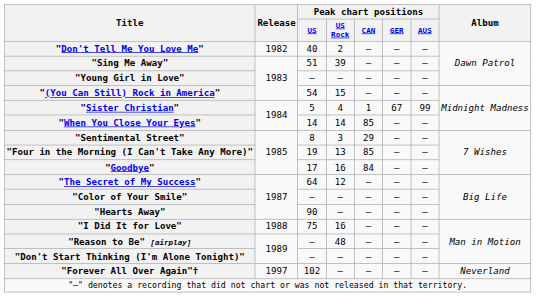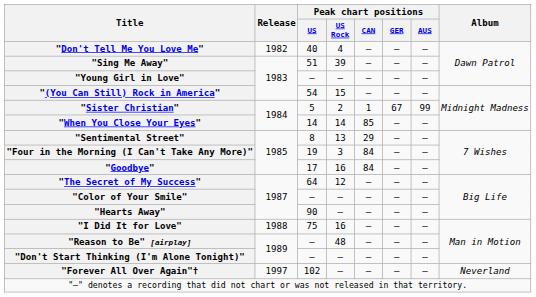 <table class="wikitable plainrowheaders" style="text-align:center;">
 <tr>
 <th rowspan="2">Title</th>
 <th rowspan="2">Release</th>
 <th colspan="5">Peak chart positions</th>
 <th rowspan="2">Album</th>
 </tr>
 <tr style="font-size:smaller;">
 <th width="35"><a href='#'>US</a><br></th>
 <th width="35"><a href='#'>US<br>Rock</a><br></th>
 <th width="35"><a href='#'>CAN</a><br></th>
 <th width="35"><a href='#'>GER</a><br></th>
 <th width="35"><a href='#'>AUS</a></th>
 </tr>
 <tr>
 <th scope="row">"<a href='#'>Don't Tell Me You Love Me</a>"</th>
 <td rowspan=1>1982</td>
 <td align=center>40</td>
-<td align=center>2</td>
+<td align=center>4</td>
 <td align=center>—</td>
 <td align=center>—</td>
 <td align=center>—</td>
 <td rowspan=3><em>Dawn Patrol</em></td>
 </tr>
 <tr>
 <th scope="row">"Sing Me Away"</th>
 <td rowspan=3>1983</td>
 <td align=center>51</td>
 <td align=center>39</td>
 <td align=center>—</td>
 <td align=center>—</td>
 <td align=center>—</td>
 </tr>
 <tr>
 <th scope="row">"Young Girl in Love"</th>
 <td align=center>—</td>
 <td align=center>—</td>
 <td align=center>—</td>
 <td align=center>—</td>
 <td align=center>—</td>
 </tr>
 <tr>
 <th scope="row">"<a href='#'>(You Can Still) Rock in America</a>"</th>
 <td align=center>54</td>
 <td align=center>15</td>
 <td align=center>—</td>
 <td align=center>—</td>
 <td align=center>—</td>
 <td rowspan=3><em>Midnight Madness</em></td>
 </tr>
 <tr>
 <th scope="row">"<a href='#'>Sister Christian</a>"</th>
 <td rowspan=2>1984</td>
 <td align=center>5</td>
-<td align=center>4</td>
+<td align=center>2</td>
 <td align=center>1</td>
 <td align=center>67</td>
 <td align=center>99</td>
 </tr>
 <tr>
 <th scope="row">"<a href='#'>When You Close Your Eyes</a>"</th>
 <td align=center>14</td>
 <td align=center>14</td>
 <td align=center>85</td>
 <td align=center>—</td>
 <td align=center>—</td>
 </tr>
 <tr>
 <th scope="row">"Sentimental Street"</th>
 <td rowspan=3>1985</td>
 <td align=center>8</td>
-<td align=center>3</td>
+<td align=center>13</td>
 <td align=center>29</td>
 <td align=center>—</td>
 <td align=center>—</td>
 <td rowspan=3><em>7 Wishes</em></td>
 </tr>
 <tr>
 <th scope="row">"Four in the Morning (I Can't Take Any More)"</th>
 <td align=center>19</td>
-<td align=center>13</td>
-<td align=center>85</td>
+<td align=center>3</td>
+<td align=center>84</td>
 <td align=center>—</td>
 <td align=center>—</td>
 </tr>
 <tr>
 <th scope="row">"<a href='#'>Goodbye</a>"</th>
 <td align=center>17</td>
 <td align=center>16</td>
 <td align=center>84</td>
 <td align=center>—</td>
 <td align=center>—</td>
 </tr>
 <tr>
 <th scope="row">"<a href='#'>The Secret of My Success</a>"</th>
 <td rowspan=3>1987</td>
 <td align=center>64</td>
 <td align=center>12</td>
 <td align=center>—</td>
 <td align=center>—</td>
 <td align=center>—</td>
 <td rowspan=3><em>Big Life</em></td>
 </tr>
 <tr>
 <th scope="row">"Color of Your Smile"</th>
 <td align=center>—</td>
 <td align=center>—</td>
 <td align=center>—</td>
 <td align=center>—</td>
 <td align=center>—</td>
 </tr>
 <tr>
 <th scope="row">"Hearts Away"</th>
 <td align=center>90</td>
 <td align=center>—</td>
 <td align=center>—</td>
 <td align=center>—</td>
 <td align=center>—</td>
 </tr>
 <tr>
 <th scope="row">"I Did It for Love"</th>
 <td rowspan=1>1988</td>
 <td align=center>75</td>
 <td align=center>16</td>
 <td align=center>—</td>
 <td align=center>—</td>
 <td align=center>—</td>
 <td rowspan=3><em>Man in Motion</em></td>
 </tr>
 <tr>
 <th scope="row">"Reason to Be" <small><em>[airplay]</em></small></th>
 <td rowspan=2>1989</td>
 <td align=center>—</td>
 <td align=center>48</td>
 <td align=center>—</td>
 <td align=center>—</td>
 <td align=center>—</td>
 </tr>
 <tr>
 <th scope="row">"Don't Start Thinking (I'm Alone Tonight)"</th>
 <td align=center>—</td>
 <td align=center>—</td>
 <td align=center>—</td>
 <td align=center>—</td>
 <td align=center>—</td>
 </tr>
 <tr>
 <th scope="row">"Forever All Over Again"†</th>
 <td>1997</td>
 <td align=center>102</td>
 <td align=center>—</td>
 <td align=center>—</td>
 <td align=center>—</td>
 <td align=center>—</td>
 <td><em>Neverland</em></td>
 </tr>
 <tr>
 <td colspan="8" align="center" style="font-size:90%">"—" denotes a recording that did not chart or was not released in that territory.</td>
 </tr>
 </table>
